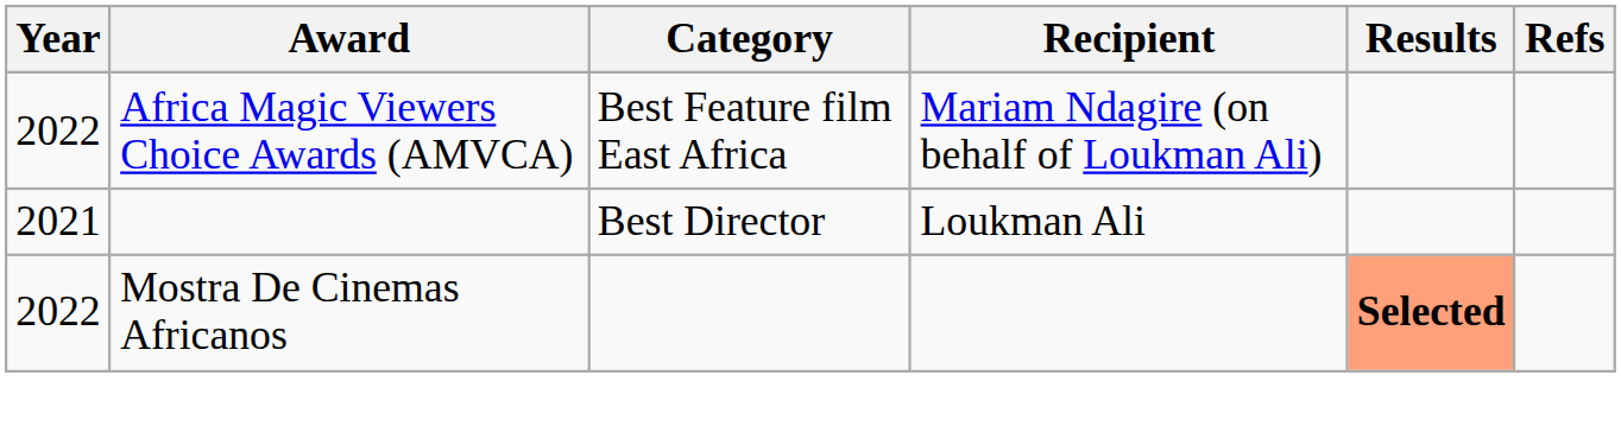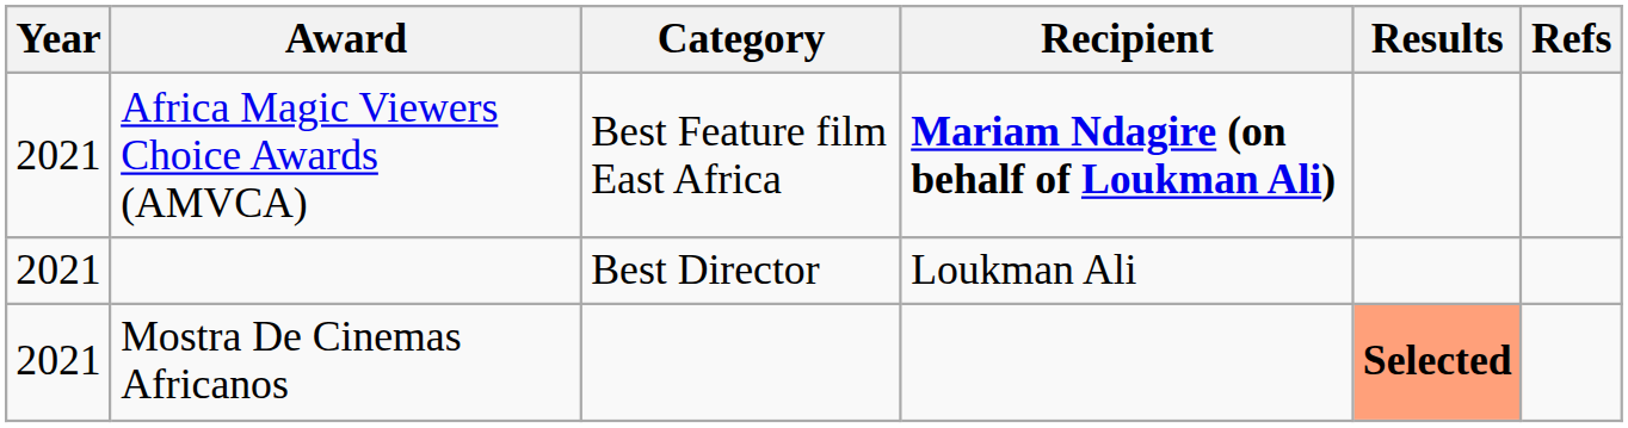 <table class="wikitable">
 <tr>
 <th>Year</th>
 <th>Award</th>
 <th>Category</th>
 <th>Recipient</th>
 <th>Results</th>
 <th>Refs</th>
 </tr>
 <tr>
-<td>2022</td>
+<td>2021</td>
 <td><a href='#'>Africa Magic Viewers Choice Awards</a> (AMVCA)</td>
 <td>Best Feature film East Africa</td>
-<td><a href='#'>Mariam Ndagire</a> (on behalf of <a href='#'>Loukman Ali</a>)</td>
+<td><strong><a href='#'>Mariam Ndagire</a> (on behalf of <a href='#'>Loukman Ali</a>)</strong></td>
 <td></td>
 <td></td>
 </tr>
 <tr>
 <td>2021</td>
 <td></td>
 <td>Best Director</td>
 <td>Loukman Ali</td>
 <td></td>
 <td></td>
 </tr>
 <tr>
-<td>2022</td>
+<td>2021</td>
 <td>Mostra De Cinemas Africanos</td>
 <td></td>
 <td></td>
 <td style="background: lightsalmon;"><strong>Selected</strong></td>
 <td></td>
 </tr>
 </table>
